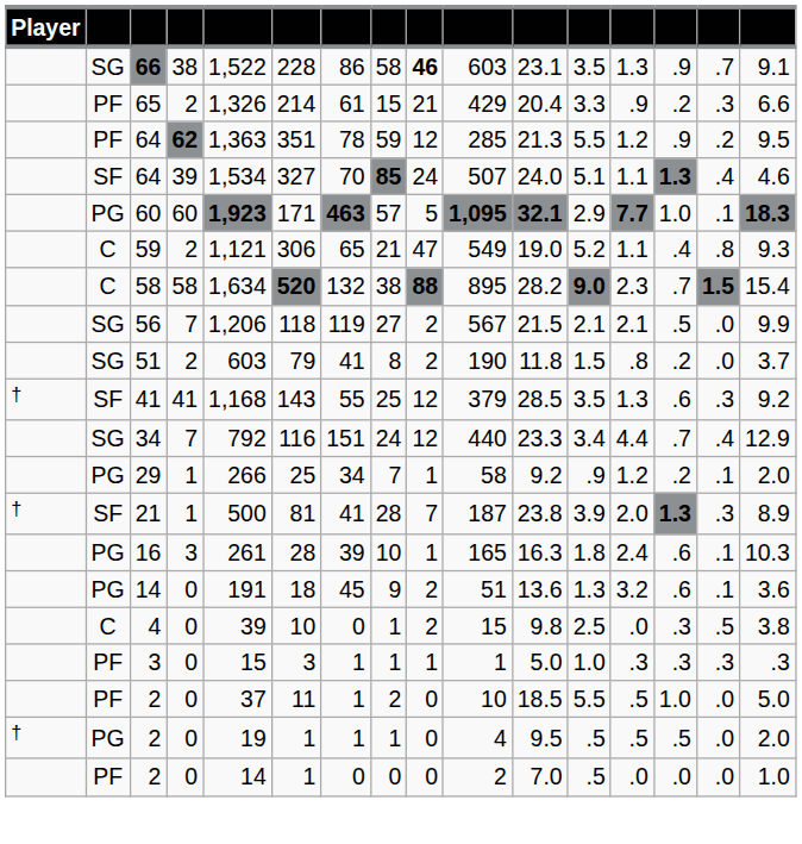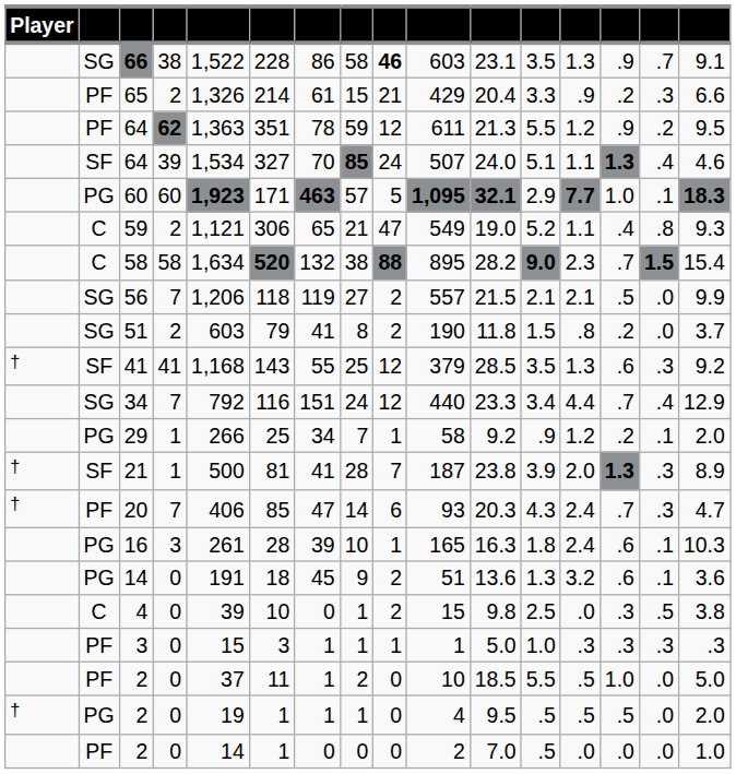 <table class="wikitable sortable" style="font-size: 95%; text-align:right;">
 <tr>
 <th style="background:#010101; color:#FFFFFF; border-top:#8D9093 3px solid; border-bottom:#8D9093 3px solid;">Player</th>
 <th style="background:#010101; color:#FFFFFF; border-top:#8D9093 3px solid; border-bottom:#8D9093 3px solid;"></th>
 <th style="background:#010101; color:#FFFFFF; border-top:#8D9093 3px solid; border-bottom:#8D9093 3px solid;"></th>
 <th style="background:#010101; color:#FFFFFF; border-top:#8D9093 3px solid; border-bottom:#8D9093 3px solid;"></th>
 <th style="background:#010101; color:#FFFFFF; border-top:#8D9093 3px solid; border-bottom:#8D9093 3px solid;"></th>
 <th style="background:#010101; color:#FFFFFF; border-top:#8D9093 3px solid; border-bottom:#8D9093 3px solid;"></th>
 <th style="background:#010101; color:#FFFFFF; border-top:#8D9093 3px solid; border-bottom:#8D9093 3px solid;"></th>
 <th style="background:#010101; color:#FFFFFF; border-top:#8D9093 3px solid; border-bottom:#8D9093 3px solid;"></th>
 <th style="background:#010101; color:#FFFFFF; border-top:#8D9093 3px solid; border-bottom:#8D9093 3px solid;"></th>
 <th style="background:#010101; color:#FFFFFF; border-top:#8D9093 3px solid; border-bottom:#8D9093 3px solid;"></th>
 <th style="background:#010101; color:#FFFFFF; border-top:#8D9093 3px solid; border-bottom:#8D9093 3px solid;"></th>
 <th style="background:#010101; color:#FFFFFF; border-top:#8D9093 3px solid; border-bottom:#8D9093 3px solid;"></th>
 <th style="background:#010101; color:#FFFFFF; border-top:#8D9093 3px solid; border-bottom:#8D9093 3px solid;"></th>
 <th style="background:#010101; color:#FFFFFF; border-top:#8D9093 3px solid; border-bottom:#8D9093 3px solid;"></th>
 <th style="background:#010101; color:#FFFFFF; border-top:#8D9093 3px solid; border-bottom:#8D9093 3px solid;"></th>
 <th style="background:#010101; color:#FFFFFF; border-top:#8D9093 3px solid; border-bottom:#8D9093 3px solid;"></th>
 </tr>
 <tr>
 <td style="text-align:left;"></td>
 <td style="text-align:center;">SG</td>
 <td style="background:#8D9093; color:#010101;"><strong>66</strong></td>
 <td>38</td>
 <td>1,522</td>
 <td>228</td>
 <td>86</td>
 <td>58</td>
 <td><strong>46</strong></td>
 <td>603</td>
 <td>23.1</td>
 <td>3.5</td>
 <td>1.3</td>
 <td>.9</td>
 <td>.7</td>
 <td>9.1</td>
 </tr>
 <tr>
 <td style="text-align:left;"></td>
 <td style="text-align:center;">PF</td>
 <td>65</td>
 <td>2</td>
 <td>1,326</td>
 <td>214</td>
 <td>61</td>
 <td>15</td>
 <td>21</td>
 <td>429</td>
 <td>20.4</td>
 <td>3.3</td>
 <td>.9</td>
 <td>.2</td>
 <td>.3</td>
 <td>6.6</td>
 </tr>
 <tr>
 <td style="text-align:left;"></td>
 <td style="text-align:center;">PF</td>
 <td>64</td>
 <td style="background:#8D9093; color:#010101;"><strong>62</strong></td>
 <td>1,363</td>
 <td>351</td>
 <td>78</td>
 <td>59</td>
 <td>12</td>
-<td>285</td>
+<td>611</td>
 <td>21.3</td>
 <td>5.5</td>
 <td>1.2</td>
 <td>.9</td>
 <td>.2</td>
 <td>9.5</td>
 </tr>
 <tr>
 <td style="text-align:left;"></td>
 <td style="text-align:center;">SF</td>
 <td>64</td>
 <td>39</td>
 <td>1,534</td>
 <td>327</td>
 <td>70</td>
 <td style="background:#8D9093; color:#010101;"><strong>85</strong></td>
 <td>24</td>
 <td>507</td>
 <td>24.0</td>
 <td>5.1</td>
 <td>1.1</td>
 <td style="background:#8D9093; color:#010101;"><strong>1.3</strong></td>
 <td>.4</td>
 <td>4.6</td>
 </tr>
 <tr>
 <td style="text-align:left;"></td>
 <td style="text-align:center;">PG</td>
 <td>60</td>
 <td>60</td>
 <td style="background:#8D9093; color:#010101;"><strong>1,923</strong></td>
 <td>171</td>
 <td style="background:#8D9093; color:#010101;"><strong>463</strong></td>
 <td>57</td>
 <td>5</td>
 <td style="background:#8D9093; color:#010101;"><strong>1,095</strong></td>
 <td style="background:#8D9093; color:#010101;"><strong>32.1</strong></td>
 <td>2.9</td>
 <td style="background:#8D9093; color:#010101;"><strong>7.7</strong></td>
 <td>1.0</td>
 <td>.1</td>
 <td style="background:#8D9093; color:#010101;"><strong>18.3</strong></td>
 </tr>
 <tr>
 <td style="text-align:left;"></td>
 <td style="text-align:center;">C</td>
 <td>59</td>
 <td>2</td>
 <td>1,121</td>
 <td>306</td>
 <td>65</td>
 <td>21</td>
 <td>47</td>
 <td>549</td>
 <td>19.0</td>
 <td>5.2</td>
 <td>1.1</td>
 <td>.4</td>
 <td>.8</td>
 <td>9.3</td>
 </tr>
 <tr>
 <td style="text-align:left;"></td>
 <td style="text-align:center;">C</td>
 <td>58</td>
 <td>58</td>
 <td>1,634</td>
 <td style="background:#8D9093; color:#010101;"><strong>520</strong></td>
 <td>132</td>
 <td>38</td>
 <td style="background:#8D9093; color:#010101;"><strong>88</strong></td>
 <td>895</td>
 <td>28.2</td>
 <td style="background:#8D9093; color:#010101;"><strong>9.0</strong></td>
 <td>2.3</td>
 <td>.7</td>
 <td style="background:#8D9093; color:#010101;"><strong>1.5</strong></td>
 <td>15.4</td>
 </tr>
 <tr>
 <td style="text-align:left;"></td>
 <td style="text-align:center;">SG</td>
 <td>56</td>
 <td>7</td>
 <td>1,206</td>
 <td>118</td>
 <td>119</td>
 <td>27</td>
 <td>2</td>
-<td>567</td>
+<td>557</td>
 <td>21.5</td>
 <td>2.1</td>
 <td>2.1</td>
 <td>.5</td>
 <td>.0</td>
 <td>9.9</td>
 </tr>
 <tr>
 <td style="text-align:left;"></td>
 <td style="text-align:center;">SG</td>
 <td>51</td>
 <td>2</td>
 <td>603</td>
 <td>79</td>
 <td>41</td>
 <td>8</td>
 <td>2</td>
 <td>190</td>
 <td>11.8</td>
 <td>1.5</td>
 <td>.8</td>
 <td>.2</td>
 <td>.0</td>
 <td>3.7</td>
 </tr>
 <tr>
 <td style="text-align:left;"><sup>†</sup></td>
 <td style="text-align:center;">SF</td>
 <td>41</td>
 <td>41</td>
 <td>1,168</td>
 <td>143</td>
 <td>55</td>
 <td>25</td>
 <td>12</td>
 <td>379</td>
 <td>28.5</td>
 <td>3.5</td>
 <td>1.3</td>
 <td>.6</td>
 <td>.3</td>
 <td>9.2</td>
 </tr>
 <tr>
 <td style="text-align:left;"></td>
 <td style="text-align:center;">SG</td>
 <td>34</td>
 <td>7</td>
 <td>792</td>
 <td>116</td>
 <td>151</td>
 <td>24</td>
 <td>12</td>
 <td>440</td>
 <td>23.3</td>
 <td>3.4</td>
 <td>4.4</td>
 <td>.7</td>
 <td>.4</td>
 <td>12.9</td>
 </tr>
 <tr>
 <td style="text-align:left;"></td>
 <td style="text-align:center;">PG</td>
 <td>29</td>
 <td>1</td>
 <td>266</td>
 <td>25</td>
 <td>34</td>
 <td>7</td>
 <td>1</td>
 <td>58</td>
 <td>9.2</td>
 <td>.9</td>
 <td>1.2</td>
 <td>.2</td>
 <td>.1</td>
 <td>2.0</td>
 </tr>
 <tr>
 <td style="text-align:left;"><sup>†</sup></td>
 <td style="text-align:center;">SF</td>
 <td>21</td>
 <td>1</td>
 <td>500</td>
 <td>81</td>
 <td>41</td>
 <td>28</td>
 <td>7</td>
 <td>187</td>
 <td>23.8</td>
 <td>3.9</td>
 <td>2.0</td>
 <td style="background:#8D9093; color:#010101;"><strong>1.3</strong></td>
 <td>.3</td>
 <td>8.9</td>
+</tr>
+<tr>
+<td style="text-align:left;"><sup>†</sup></td>
+<td style="text-align:center;">PF</td>
+<td>20</td>
+<td>7</td>
+<td>406</td>
+<td>85</td>
+<td>47</td>
+<td>14</td>
+<td>6</td>
+<td>93</td>
+<td>20.3</td>
+<td>4.3</td>
+<td>2.4</td>
+<td>.7</td>
+<td>.3</td>
+<td>4.7</td>
 </tr>
 <tr>
 <td style="text-align:left;"></td>
 <td style="text-align:center;">PG</td>
 <td>16</td>
 <td>3</td>
 <td>261</td>
 <td>28</td>
 <td>39</td>
 <td>10</td>
 <td>1</td>
 <td>165</td>
 <td>16.3</td>
 <td>1.8</td>
 <td>2.4</td>
 <td>.6</td>
 <td>.1</td>
 <td>10.3</td>
 </tr>
 <tr>
 <td style="text-align:left;"></td>
 <td style="text-align:center;">PG</td>
 <td>14</td>
 <td>0</td>
 <td>191</td>
 <td>18</td>
 <td>45</td>
 <td>9</td>
 <td>2</td>
 <td>51</td>
 <td>13.6</td>
 <td>1.3</td>
 <td>3.2</td>
 <td>.6</td>
 <td>.1</td>
 <td>3.6</td>
 </tr>
 <tr>
 <td style="text-align:left;"></td>
 <td style="text-align:center;">C</td>
 <td>4</td>
 <td>0</td>
 <td>39</td>
 <td>10</td>
 <td>0</td>
 <td>1</td>
 <td>2</td>
 <td>15</td>
 <td>9.8</td>
 <td>2.5</td>
 <td>.0</td>
 <td>.3</td>
 <td>.5</td>
 <td>3.8</td>
 </tr>
 <tr>
 <td style="text-align:left;"></td>
 <td style="text-align:center;">PF</td>
 <td>3</td>
 <td>0</td>
 <td>15</td>
 <td>3</td>
 <td>1</td>
 <td>1</td>
 <td>1</td>
 <td>1</td>
 <td>5.0</td>
 <td>1.0</td>
 <td>.3</td>
 <td>.3</td>
 <td>.3</td>
 <td>.3</td>
 </tr>
 <tr>
 <td style="text-align:left;"></td>
 <td style="text-align:center;">PF</td>
 <td>2</td>
 <td>0</td>
 <td>37</td>
 <td>11</td>
 <td>1</td>
 <td>2</td>
 <td>0</td>
 <td>10</td>
 <td>18.5</td>
 <td>5.5</td>
 <td>.5</td>
 <td>1.0</td>
 <td>.0</td>
 <td>5.0</td>
 </tr>
 <tr>
 <td style="text-align:left;"><sup>†</sup></td>
 <td style="text-align:center;">PG</td>
 <td>2</td>
 <td>0</td>
 <td>19</td>
 <td>1</td>
 <td>1</td>
 <td>1</td>
 <td>0</td>
 <td>4</td>
 <td>9.5</td>
 <td>.5</td>
 <td>.5</td>
 <td>.5</td>
 <td>.0</td>
 <td>2.0</td>
 </tr>
 <tr>
 <td style="text-align:left;"></td>
 <td style="text-align:center;">PF</td>
 <td>2</td>
 <td>0</td>
 <td>14</td>
 <td>1</td>
 <td>0</td>
 <td>0</td>
 <td>0</td>
 <td>2</td>
 <td>7.0</td>
 <td>.5</td>
 <td>.0</td>
 <td>.0</td>
 <td>.0</td>
 <td>1.0</td>
 </tr>
 </table>
